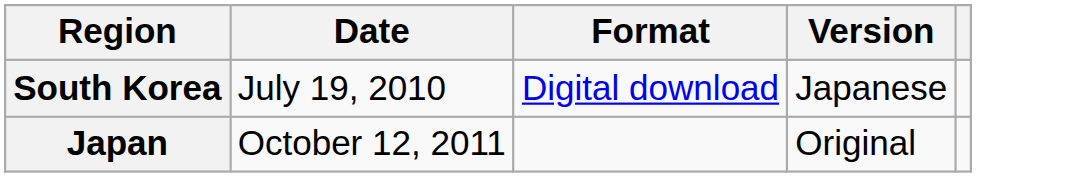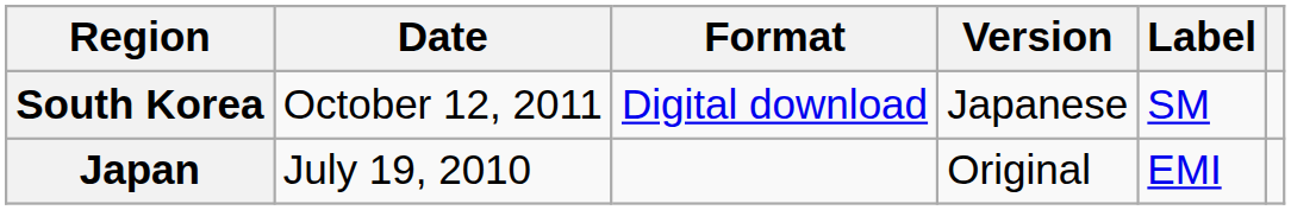 <table class="wikitable plainrowheaders">
 <tr>
 <th scope="col">Region</th>
 <th scope="col">Date</th>
 <th scope="col">Format</th>
 <th scope="col">Version</th>
+<th scope="col">Label</th>
 <th scope="col"></th>
 </tr>
 <tr>
 <th scope="row">South Korea</th>
-<td>July 19, 2010</td>
+<td>October 12, 2011</td>
 <td><a href='#'>Digital download</a></td>
 <td>Japanese</td>
+<td><a href='#'>SM</a></td>
 <td style="text-align:center"></td>
 </tr>
 <tr>
 <th scope="row">Japan</th>
-<td>October 12, 2011</td>
+<td>July 19, 2010</td>
 <td></td>
 <td>Original</td>
+<td><a href='#'>EMI</a></td>
 <td style="text-align:center"></td>
 </tr>
 </table>
